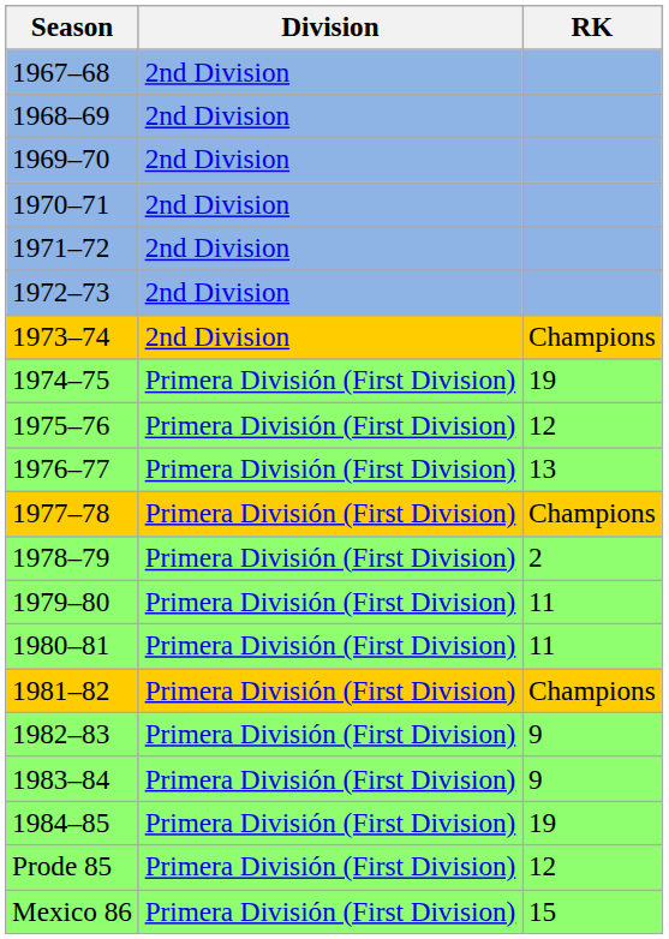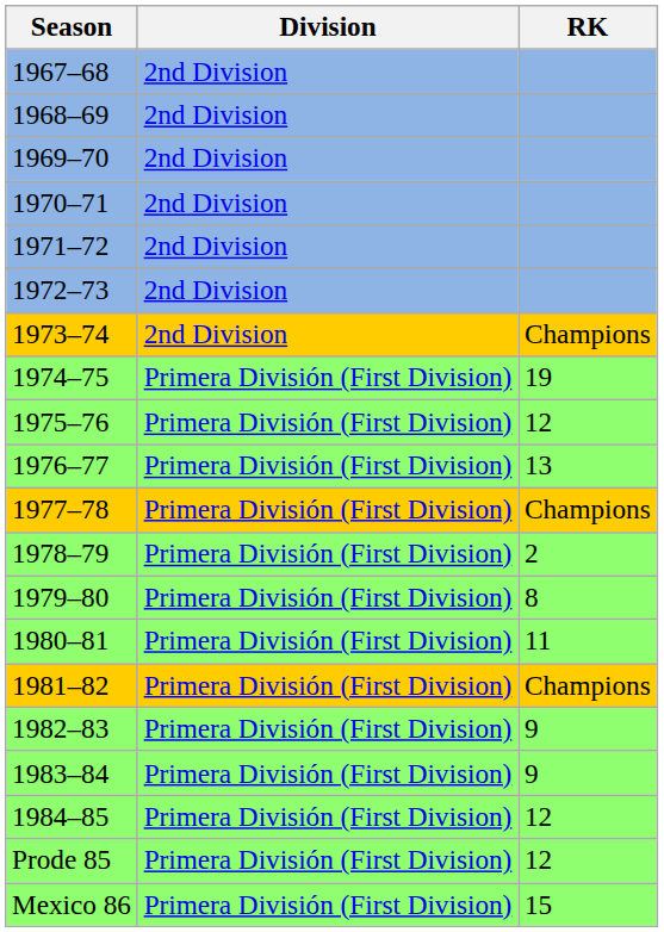 <table class="wikitable">
 <tr style="background:#f0f6fa;">
 <th>Season</th>
 <th>Division</th>
 <th>RK</th>
 </tr>
 <tr>
 <td style="background:#8EB4E6;">1967–68</td>
 <td style="background:#8EB4E6;"><a href='#'>2nd Division</a></td>
 <td style="background:#8EB4E6;"></td>
 </tr>
 <tr>
 <td style="background:#8EB4E6;">1968–69</td>
 <td style="background:#8EB4E6;"><a href='#'>2nd Division</a></td>
 <td style="background:#8EB4E6;"></td>
 </tr>
 <tr>
 <td style="background:#8EB4E6;">1969–70</td>
 <td style="background:#8EB4E6;"><a href='#'>2nd Division</a></td>
 <td style="background:#8EB4E6;"></td>
 </tr>
 <tr>
 <td style="background:#8EB4E6;">1970–71</td>
 <td style="background:#8EB4E6;"><a href='#'>2nd Division</a></td>
 <th style="background:#8EB4E6;"></th>
 </tr>
 <tr>
 <td style="background:#8EB4E6;">1971–72</td>
 <td style="background:#8EB4E6;"><a href='#'>2nd Division</a></td>
 <th style="background:#8EB4E6;"></th>
 </tr>
 <tr>
 <td style="background:#8EB4E6;">1972–73</td>
 <td style="background:#8EB4E6;"><a href='#'>2nd Division</a></td>
 <td style="background:#8EB4E6;"></td>
 </tr>
 <tr>
 <td style="background:#fc0;">1973–74</td>
 <td style="background:#fc0;"><a href='#'>2nd Division</a></td>
 <td style="background:#fc0;">Champions</td>
 </tr>
 <tr>
 <td style="background:#8FFF6F;">1974–75</td>
 <td style="background:#8FFF6F;"><a href='#'>Primera División (First Division)</a></td>
 <td style="background:#8FFF6F;">19</td>
 </tr>
 <tr>
 <td style="background:#8FFF6F;">1975–76</td>
 <td style="background:#8FFF6F;"><a href='#'>Primera División (First Division)</a></td>
 <td style="background:#8FFF6F;">12</td>
 </tr>
 <tr>
 <td style="background:#8FFF6F;">1976–77</td>
 <td style="background:#8FFF6F;"><a href='#'>Primera División (First Division)</a></td>
 <td style="background:#8FFF6F;">13</td>
 </tr>
 <tr>
 <td style="background:#fc0;">1977–78</td>
 <td style="background:#fc0;"><a href='#'>Primera División (First Division)</a></td>
 <td style="background:#fc0;">Champions</td>
 </tr>
 <tr>
 <td style="background:#8FFF6F;">1978–79</td>
 <td style="background:#8FFF6F;"><a href='#'>Primera División (First Division)</a></td>
 <td style="background:#8FFF6F;">2</td>
 </tr>
 <tr>
 <td style="background:#8FFF6F;">1979–80</td>
 <td style="background:#8FFF6F;"><a href='#'>Primera División (First Division)</a></td>
-<td style="background:#8FFF6F;">11</td>
+<td style="background:#8FFF6F;">8</td>
 </tr>
 <tr>
 <td style="background:#8FFF6F;">1980–81</td>
 <td style="background:#8FFF6F;"><a href='#'>Primera División (First Division)</a></td>
 <td style="background:#8FFF6F;">11</td>
 </tr>
 <tr>
 <td style="background:#fc0;">1981–82</td>
 <td style="background:#fc0;"><a href='#'>Primera División (First Division)</a></td>
 <td style="background:#fc0;">Champions</td>
 </tr>
 <tr>
 <td style="background:#8FFF6F;">1982–83</td>
 <td style="background:#8FFF6F;"><a href='#'>Primera División (First Division)</a></td>
 <td style="background:#8FFF6F;">9</td>
 </tr>
 <tr>
 <td style="background:#8FFF6F;">1983–84</td>
 <td style="background:#8FFF6F;"><a href='#'>Primera División (First Division)</a></td>
 <td style="background:#8FFF6F;">9</td>
 </tr>
 <tr>
 <td style="background:#8FFF6F;">1984–85</td>
 <td style="background:#8FFF6F;"><a href='#'>Primera División (First Division)</a></td>
-<td style="background:#8FFF6F;">19</td>
+<td style="background:#8FFF6F;">12</td>
 </tr>
 <tr>
 <td style="background:#8FFF6F;">Prode 85</td>
 <td style="background:#8FFF6F;"><a href='#'>Primera División (First Division)</a></td>
 <td style="background:#8FFF6F;">12</td>
 </tr>
 <tr>
 <td style="background:#8FFF6F;">Mexico 86</td>
 <td style="background:#8FFF6F;"><a href='#'>Primera División (First Division)</a></td>
 <td style="background:#8FFF6F;">15</td>
 </tr>
 </table>
